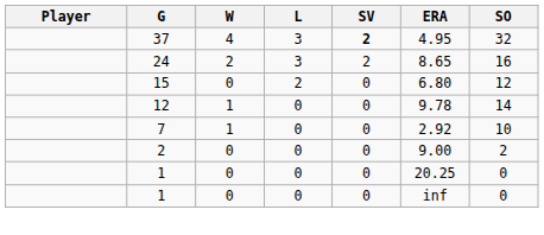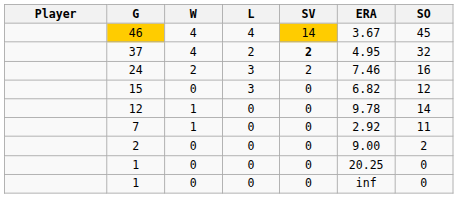 <table class="wikitable sortable">
 <tr>
 <th bgcolor="#DDDDFF" width="16%">Player</th>
 <th bgcolor="#DDDDFF" width="9%">G</th>
 <th bgcolor="#DDDDFF" width="9%">W</th>
 <th bgcolor="#DDDDFF" width="9%">L</th>
 <th bgcolor="#DDDDFF" width="9%">SV</th>
 <th bgcolor="#DDDDFF" width="9%">ERA</th>
 <th bgcolor="#DDDDFF" width="9%">SO</th>
 </tr>
 <tr align="center">
 <td></td>
+<td bgcolor="#FFCC00">46</td>
+<td>4</td>
+<td>4</td>
+<td bgcolor="#FFCC00">14</td>
+<td>3.67</td>
+<td>45</td>
+</tr>
+<tr align="center">
+<td></td>
 <td>37</td>
 <td>4</td>
-<td>3</td>
+<td>2</td>
 <td><strong>2</strong></td>
 <td>4.95</td>
 <td>32</td>
 </tr>
 <tr align="center">
 <td></td>
 <td>24</td>
 <td>2</td>
 <td>3</td>
 <td>2</td>
-<td>8.65</td>
+<td>7.46</td>
 <td>16</td>
 </tr>
 <tr align="center">
 <td></td>
 <td>15</td>
 <td>0</td>
-<td>2</td>
+<td>3</td>
 <td>0</td>
-<td>6.80</td>
+<td>6.82</td>
 <td>12</td>
 </tr>
 <tr align="center">
 <td></td>
 <td>12</td>
 <td>1</td>
 <td>0</td>
 <td>0</td>
 <td>9.78</td>
 <td>14</td>
 </tr>
 <tr align="center">
 <td></td>
 <td>7</td>
 <td>1</td>
 <td>0</td>
 <td>0</td>
 <td>2.92</td>
-<td>10</td>
+<td>11</td>
 </tr>
 <tr align="center">
 <td></td>
 <td>2</td>
 <td>0</td>
 <td>0</td>
 <td>0</td>
 <td>9.00</td>
 <td>2</td>
 </tr>
 <tr align="center">
 <td></td>
 <td>1</td>
 <td>0</td>
 <td>0</td>
 <td>0</td>
 <td>20.25</td>
 <td>0</td>
 </tr>
 <tr align="center">
 <td></td>
 <td>1</td>
 <td>0</td>
 <td>0</td>
 <td>0</td>
 <td>inf</td>
 <td>0</td>
 </tr>
 </table>
